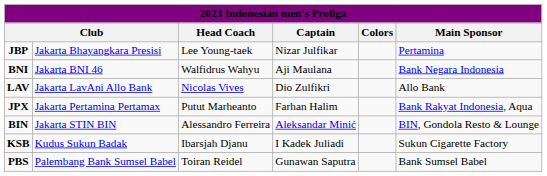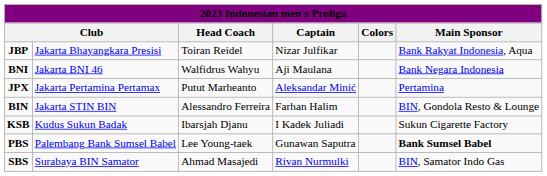 <table class="wikitable" style="font-size:90%; width:810; text-align:left;">
 <tr>
 <th style=background:purple colspan=6><span>2023 Indonesian men's Proliga </span></th>
 </tr>
 <tr>
 <th colspan="2">Club</th>
 <th>Head Coach</th>
 <th>Captain</th>
 <th>Colors</th>
 <th>Main Sponsor</th>
 </tr>
 <tr>
 <td align=center><strong>JBP</strong></td>
 <td><a href='#'>Jakarta Bhayangkara Presisi</a></td>
-<td> Lee Young-taek</td>
+<td> Toiran Reidel</td>
 <td> Nizar Julfikar</td>
 <td align=center> </td>
-<td><a href='#'>Pertamina</a></td>
+<td><a href='#'>Bank Rakyat Indonesia</a>, Aqua</td>
 </tr>
 <tr>
 <td align=center><strong>BNI</strong></td>
 <td><a href='#'>Jakarta BNI 46</a></td>
 <td> Walfidrus Wahyu</td>
 <td> Aji Maulana</td>
 <td align=center> </td>
 <td><a href='#'>Bank Negara Indonesia</a></td>
 </tr>
 <tr>
-<td align=center><strong>LAV</strong></td>
-<td><a href='#'>Jakarta LavAni Allo Bank</a></td>
-<td> <a href='#'>Nicolas Vives</a></td>
-<td> Dio Zulfikri</td>
-<td align=center> </td>
-<td>Allo Bank</td>
-</tr>
-<tr>
 <td align=center><strong>JPX</strong></td>
 <td><a href='#'>Jakarta Pertamina Pertamax</a></td>
 <td> Putut Marheanto</td>
-<td> Farhan Halim</td>
+<td> <a href='#'>Aleksandar Minić</a></td>
 <td align=center> </td>
-<td><a href='#'>Bank Rakyat Indonesia</a>, Aqua</td>
+<td><a href='#'>Pertamina</a></td>
 </tr>
 <tr>
 <td align=center><strong>BIN</strong></td>
 <td><a href='#'>Jakarta STIN BIN</a></td>
 <td> Alessandro Ferreira</td>
-<td> <a href='#'>Aleksandar Minić</a></td>
+<td> Farhan Halim</td>
 <td align=center> </td>
 <td><a href='#'>BIN</a>, Gondola Resto & Lounge</td>
 </tr>
 <tr>
 <td align=center><strong>KSB</strong></td>
 <td><a href='#'>Kudus Sukun Badak</a></td>
 <td> Ibarsjah Djanu</td>
 <td> I Kadek Juliadi</td>
 <td align=center> </td>
 <td>Sukun Cigarette Factory</td>
 </tr>
 <tr>
 <td align=center><strong>PBS</strong></td>
 <td><a href='#'>Palembang Bank Sumsel Babel</a></td>
-<td> Toiran Reidel</td>
+<td> Lee Young-taek</td>
 <td> Gunawan Saputra</td>
 <td align=center> </td>
-<td>Bank Sumsel Babel</td>
+<td><strong>Bank Sumsel Babel</strong></td>
+</tr>
+<tr>
+<td align=center><strong>SBS</strong></td>
+<td><a href='#'>Surabaya BIN Samator</a></td>
+<td> Ahmad Masajedi</td>
+<td> <a href='#'>Rivan Nurmulki</a></td>
+<td align=center> </td>
+<td><a href='#'>BIN</a>, Samator Indo Gas</td>
 </tr>
 </table>
